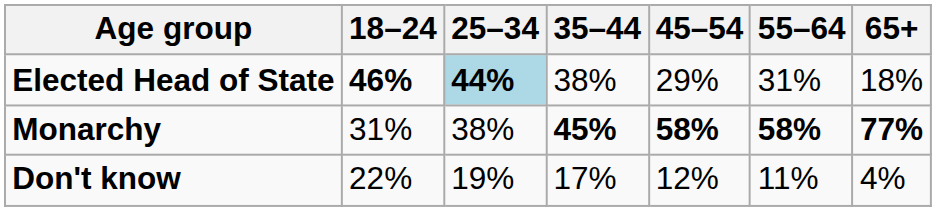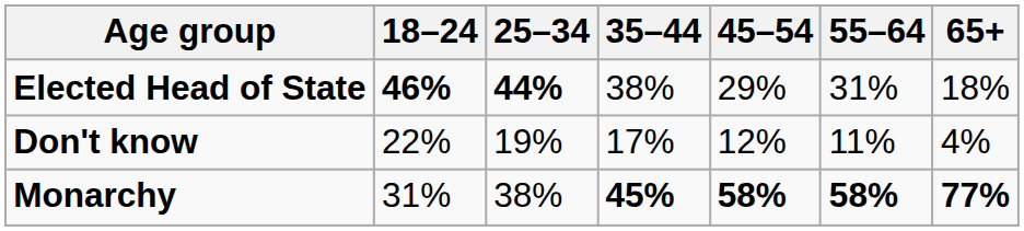 <table class="wikitable">
 <tr>
 <th>Age group</th>
 <th>18–24</th>
 <th>25–34</th>
 <th>35–44</th>
 <th>45–54</th>
 <th>55–64</th>
 <th>65+</th>
 </tr>
 <tr>
 <td><strong>Elected Head of State</strong></td>
 <td><strong>46%</strong></td>
-<td style="background: lightblue;"><strong>44%</strong></td>
+<td><strong>44%</strong></td>
 <td>38%</td>
 <td>29%</td>
 <td>31%</td>
 <td>18%</td>
+</tr>
+<tr>
+<td><strong>Don't know</strong></td>
+<td>22%</td>
+<td>19%</td>
+<td>17%</td>
+<td>12%</td>
+<td>11%</td>
+<td>4%</td>
 </tr>
 <tr>
 <td><strong>Monarchy</strong></td>
 <td>31%</td>
 <td>38%</td>
 <td><strong>45%</strong></td>
 <td><strong>58%</strong></td>
 <td><strong>58%</strong></td>
 <td><strong>77%</strong></td>
 </tr>
-<tr>
-<td><strong>Don't know</strong></td>
-<td>22%</td>
-<td>19%</td>
-<td>17%</td>
-<td>12%</td>
-<td>11%</td>
-<td>4%</td>
-</tr>
 </table>
